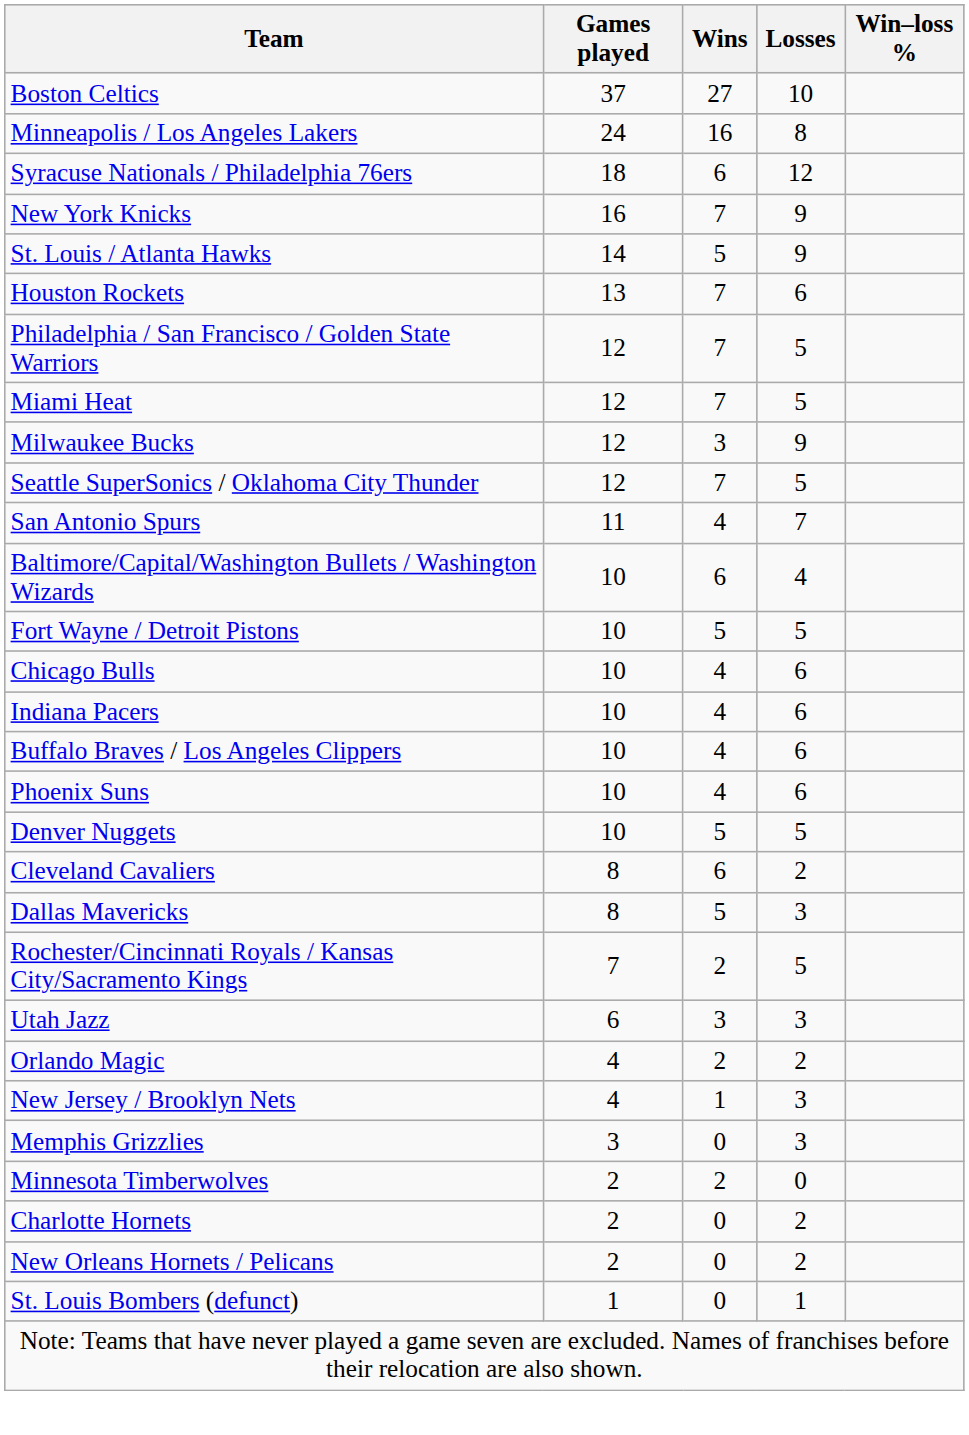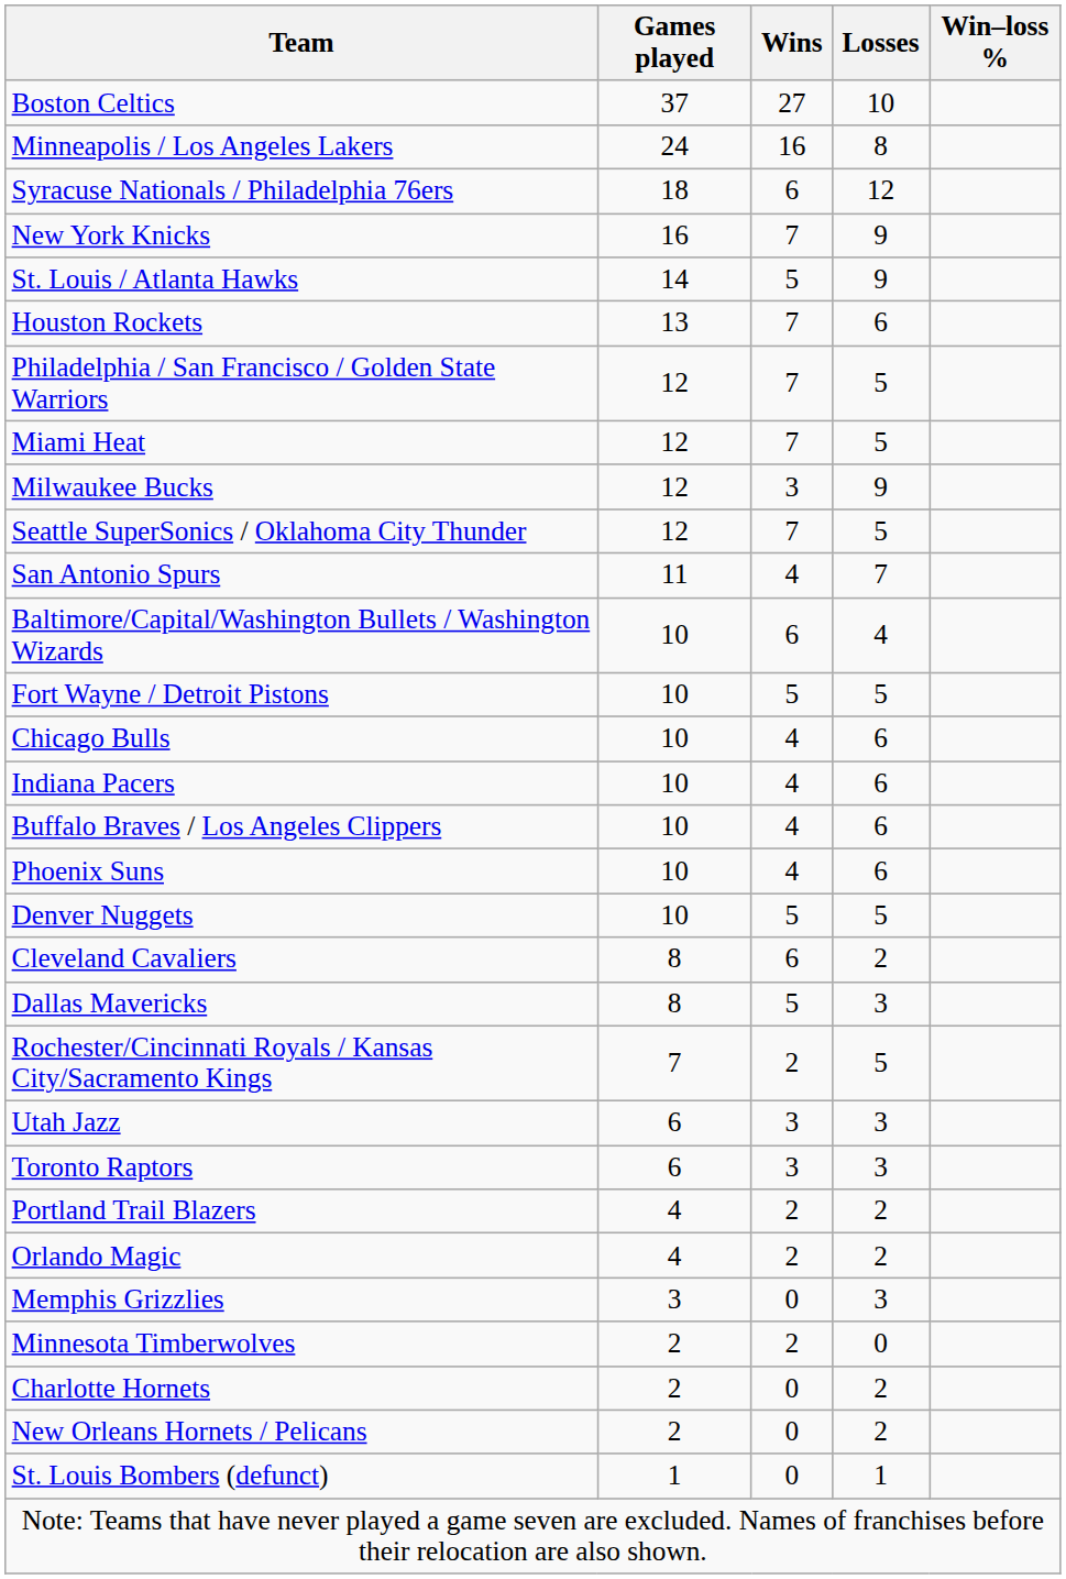 <table class="wikitable sortable" style="text-align:center">
 <tr>
 <th>Team</th>
 <th>Games played</th>
 <th>Wins</th>
 <th>Losses</th>
 <th>Win–loss %</th>
 </tr>
 <tr>
 <td align=left><a href='#'>Boston Celtics</a></td>
 <td>37</td>
 <td>27</td>
 <td>10</td>
 <td></td>
 </tr>
 <tr>
 <td align=left><a href='#'>Minneapolis / Los Angeles Lakers</a></td>
 <td>24</td>
 <td>16</td>
 <td>8</td>
 <td></td>
 </tr>
 <tr>
 <td align="left"><a href='#'>Syracuse Nationals / Philadelphia 76ers</a></td>
 <td>18</td>
 <td>6</td>
 <td>12</td>
 <td></td>
 </tr>
 <tr>
 <td align=left><a href='#'>New York Knicks</a></td>
 <td>16</td>
 <td>7</td>
 <td>9</td>
 <td></td>
 </tr>
 <tr>
 <td align=left><a href='#'>St. Louis / Atlanta Hawks</a></td>
 <td>14</td>
 <td>5</td>
 <td>9</td>
 <td></td>
 </tr>
 <tr>
 <td align=left><a href='#'>Houston Rockets</a></td>
 <td>13</td>
 <td>7</td>
 <td>6</td>
 <td></td>
 </tr>
 <tr>
 <td align=left><a href='#'>Philadelphia / San Francisco / Golden State Warriors</a></td>
 <td>12</td>
 <td>7</td>
 <td>5</td>
 <td></td>
 </tr>
 <tr>
 <td align=left><a href='#'>Miami Heat</a></td>
 <td>12</td>
 <td>7</td>
 <td>5</td>
 <td></td>
 </tr>
 <tr>
 <td align=left><a href='#'>Milwaukee Bucks</a></td>
 <td>12</td>
 <td>3</td>
 <td>9</td>
 <td></td>
 </tr>
 <tr>
 <td align=left><a href='#'>Seattle SuperSonics</a> / <a href='#'>Oklahoma City Thunder</a></td>
 <td>12</td>
 <td>7</td>
 <td>5</td>
 <td></td>
 </tr>
 <tr>
 <td align=left><a href='#'>San Antonio Spurs</a></td>
 <td>11</td>
 <td>4</td>
 <td>7</td>
 <td></td>
 </tr>
 <tr>
 <td align=left><a href='#'>Baltimore/Capital/Washington Bullets / Washington Wizards</a></td>
 <td>10</td>
 <td>6</td>
 <td>4</td>
 <td></td>
 </tr>
 <tr>
 <td align=left><a href='#'>Fort Wayne / Detroit Pistons</a></td>
 <td>10</td>
 <td>5</td>
 <td>5</td>
 <td></td>
 </tr>
 <tr>
 <td align=left><a href='#'>Chicago Bulls</a></td>
 <td>10</td>
 <td>4</td>
 <td>6</td>
 <td></td>
 </tr>
 <tr>
 <td align=left><a href='#'>Indiana Pacers</a></td>
 <td>10</td>
 <td>4</td>
 <td>6</td>
 <td></td>
 </tr>
 <tr>
 <td align=left><a href='#'>Buffalo Braves</a> / <a href='#'>Los Angeles Clippers</a></td>
 <td>10</td>
 <td>4</td>
 <td>6</td>
 <td></td>
 </tr>
 <tr>
 <td align=left><a href='#'>Phoenix Suns</a></td>
 <td>10</td>
 <td>4</td>
 <td>6</td>
 <td></td>
 </tr>
 <tr>
 <td align=left><a href='#'>Denver Nuggets</a></td>
 <td>10</td>
 <td>5</td>
 <td>5</td>
 <td></td>
 </tr>
 <tr>
 <td align=left><a href='#'>Cleveland Cavaliers</a></td>
 <td>8</td>
 <td>6</td>
 <td>2</td>
 <td></td>
 </tr>
 <tr>
 <td align=left><a href='#'>Dallas Mavericks</a></td>
 <td>8</td>
 <td>5</td>
 <td>3</td>
 <td></td>
 </tr>
 <tr>
 <td align=left><a href='#'>Rochester/Cincinnati Royals / Kansas City/Sacramento Kings</a></td>
 <td>7</td>
 <td>2</td>
 <td>5</td>
 <td></td>
 </tr>
 <tr>
 <td align=left><a href='#'>Utah Jazz</a></td>
 <td>6</td>
 <td>3</td>
 <td>3</td>
 <td></td>
 </tr>
 <tr>
-<td align=left><a href='#'>Orlando Magic</a></td>
+<td align=left><a href='#'>Toronto Raptors</a></td>
+<td>6</td>
+<td>3</td>
+<td>3</td>
+<td></td>
+</tr>
+<tr>
+<td align=left><a href='#'>Portland Trail Blazers</a></td>
 <td>4</td>
 <td>2</td>
 <td>2</td>
 <td></td>
 </tr>
 <tr>
-<td align=left><a href='#'>New Jersey / Brooklyn Nets</a></td>
+<td align=left><a href='#'>Orlando Magic</a></td>
 <td>4</td>
-<td>1</td>
-<td>3</td>
+<td>2</td>
+<td>2</td>
 <td></td>
 </tr>
 <tr>
 <td align=left><a href='#'>Memphis Grizzlies</a></td>
 <td>3</td>
 <td>0</td>
 <td>3</td>
 <td></td>
 </tr>
 <tr>
 <td align=left><a href='#'>Minnesota Timberwolves</a></td>
 <td>2</td>
 <td>2</td>
 <td>0</td>
 <td></td>
 </tr>
 <tr>
 <td align=left><a href='#'>Charlotte Hornets</a></td>
 <td>2</td>
 <td>0</td>
 <td>2</td>
 <td></td>
 </tr>
 <tr>
 <td align=left><a href='#'>New Orleans Hornets / Pelicans</a></td>
 <td>2</td>
 <td>0</td>
 <td>2</td>
 <td></td>
 </tr>
 <tr>
 <td align=left><a href='#'>St. Louis Bombers</a> (<a href='#'>defunct</a>)</td>
 <td>1</td>
 <td>0</td>
 <td>1</td>
 <td></td>
 </tr>
 <tr class="sortbottom">
 <td align=center colspan=5>Note: Teams that have never played a game seven are excluded. Names of franchises before their relocation are also shown.</td>
 </tr>
 </table>
